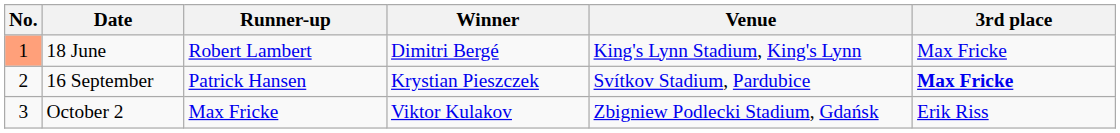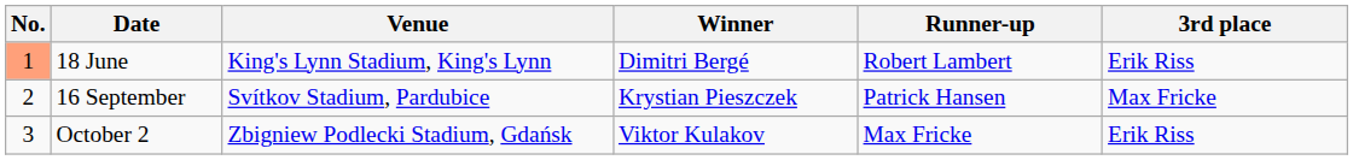 <table class="wikitable">
 <tr align=center>
 <th width=20px>No.</th>
 <th width=110px>Date</th>
+<th width=260px>Venue</th>
+<th width=160px>Winner</th>
 <th width=160px>Runner-up</th>
-<th width=160px>Winner</th>
-<th width=260px>Venue</th>
 <th width=160px>3rd place</th>
 </tr>
 <tr>
 <td align=center style="background: lightsalmon;">1</td>
 <td>18 June</td>
+<td> <a href='#'>King's Lynn Stadium</a>, <a href='#'>King's Lynn</a></td>
+<td> <a href='#'>Dimitri Bergé</a></td>
 <td> <a href='#'>Robert Lambert</a></td>
-<td> <a href='#'>Dimitri Bergé</a></td>
-<td> <a href='#'>King's Lynn Stadium</a>, <a href='#'>King's Lynn</a></td>
-<td> <a href='#'>Max Fricke</a></td>
+<td> <a href='#'>Erik Riss</a></td>
 </tr>
 <tr>
 <td align=center>2</td>
 <td>16 September</td>
+<td> <a href='#'>Svítkov Stadium</a>, <a href='#'>Pardubice</a></td>
+<td> <a href='#'>Krystian Pieszczek</a></td>
 <td> <a href='#'>Patrick Hansen</a></td>
-<td> <a href='#'>Krystian Pieszczek</a></td>
-<td> <a href='#'>Svítkov Stadium</a>, <a href='#'>Pardubice</a></td>
-<td><strong> <a href='#'>Max Fricke</a></strong></td>
+<td> <a href='#'>Max Fricke</a></td>
 </tr>
 <tr>
 <td align=center>3</td>
 <td>October 2</td>
+<td> <a href='#'>Zbigniew Podlecki Stadium</a>, <a href='#'>Gdańsk</a></td>
+<td> <a href='#'>Viktor Kulakov</a></td>
 <td> <a href='#'>Max Fricke</a></td>
-<td> <a href='#'>Viktor Kulakov</a></td>
-<td> <a href='#'>Zbigniew Podlecki Stadium</a>, <a href='#'>Gdańsk</a></td>
 <td> <a href='#'>Erik Riss</a></td>
 </tr>
 </table>
